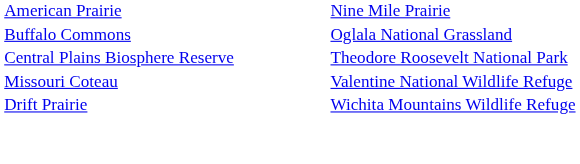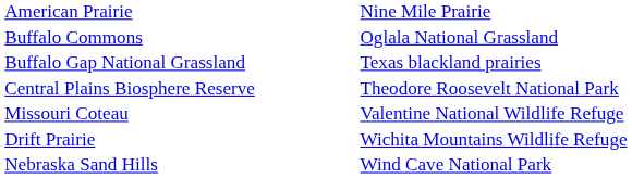 <table style="width: 50%; border: none; text-align: left;">
 <tr>
 <td><a href='#'>American Prairie</a></td>
 <td><a href='#'>Nine Mile Prairie</a></td>
 </tr>
 <tr>
 <td><a href='#'>Buffalo Commons</a></td>
 <td><a href='#'>Oglala National Grassland</a></td>
+</tr>
+<tr>
+<td><a href='#'>Buffalo Gap National Grassland</a></td>
+<td><a href='#'>Texas blackland prairies</a></td>
 </tr>
 <tr>
 <td><a href='#'>Central Plains Biosphere Reserve</a></td>
 <td><a href='#'>Theodore Roosevelt National Park</a></td>
 </tr>
 <tr>
 <td><a href='#'>Missouri Coteau</a></td>
 <td><a href='#'>Valentine National Wildlife Refuge</a></td>
 </tr>
 <tr>
 <td><a href='#'>Drift Prairie</a></td>
 <td><a href='#'>Wichita Mountains Wildlife Refuge</a></td>
 </tr>
+<tr>
+<td><a href='#'>Nebraska Sand Hills</a></td>
+<td><a href='#'>Wind Cave National Park</a></td>
+</tr>
 </table>
